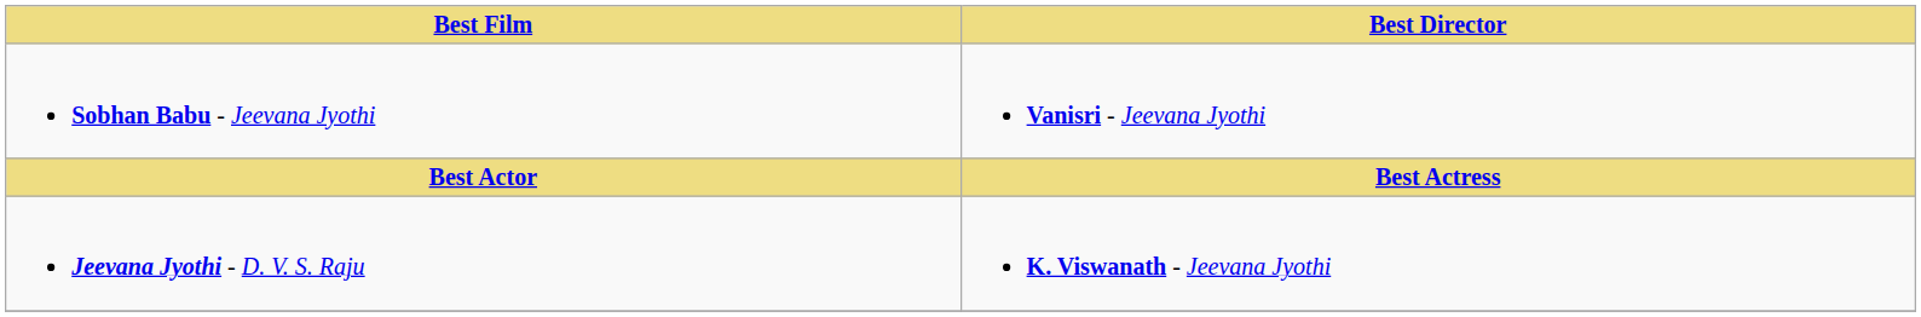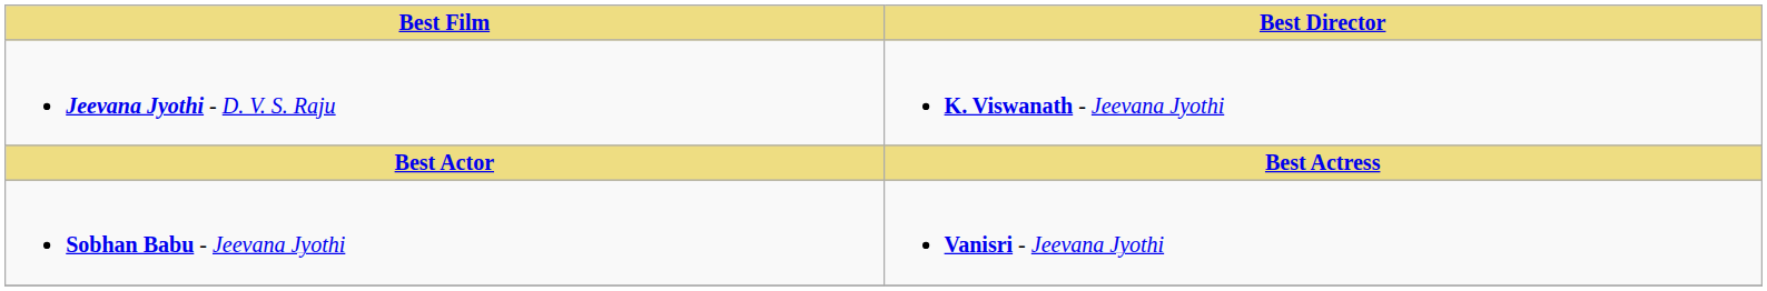 <table class="wikitable" width=100% |>
 <tr>
 <th !  style="background:#eedd82; text-align:center; width:50%;"><a href='#'>Best Film</a></th>
 <th !  style="background:#eedd82; text-align:center; width:50%;"><a href='#'>Best Director</a></th>
 </tr>
 <tr>
-<td valign="top"><br><ul><li><strong><a href='#'>Sobhan Babu</a></strong> - <em><a href='#'>Jeevana Jyothi</a></em></li></ul></td>
-<td valign="top"><br><ul><li><strong><a href='#'>Vanisri</a></strong> - <em><a href='#'>Jeevana Jyothi</a></em></li></ul></td>
+<td valign="top"><br><ul><li><strong><em><a href='#'>Jeevana Jyothi</a></em></strong> - <em><a href='#'>D. V. S. Raju</a></em></li></ul></td>
+<td valign="top"><br><ul><li><strong><a href='#'>K. Viswanath</a></strong> - <em><a href='#'>Jeevana Jyothi</a></em></li></ul></td>
 </tr>
 <tr>
 <th !  style="background:#eedd82; text-align:center; width:50%;"><a href='#'>Best Actor</a></th>
 <th !  style="background:#eedd82; text-align:center; width:50%;"><a href='#'>Best Actress</a></th>
 </tr>
 <tr>
-<td valign="top"><br><ul><li><strong><em><a href='#'>Jeevana Jyothi</a></em></strong> - <em><a href='#'>D. V. S. Raju</a></em></li></ul></td>
-<td valign="top"><br><ul><li><strong><a href='#'>K. Viswanath</a></strong> - <em><a href='#'>Jeevana Jyothi</a></em></li></ul></td>
+<td valign="top"><br><ul><li><strong><a href='#'>Sobhan Babu</a></strong> - <em><a href='#'>Jeevana Jyothi</a></em></li></ul></td>
+<td valign="top"><br><ul><li><strong><a href='#'>Vanisri</a></strong> - <em><a href='#'>Jeevana Jyothi</a></em></li></ul></td>
 </tr>
 <tr>
 </tr>
 </table>
